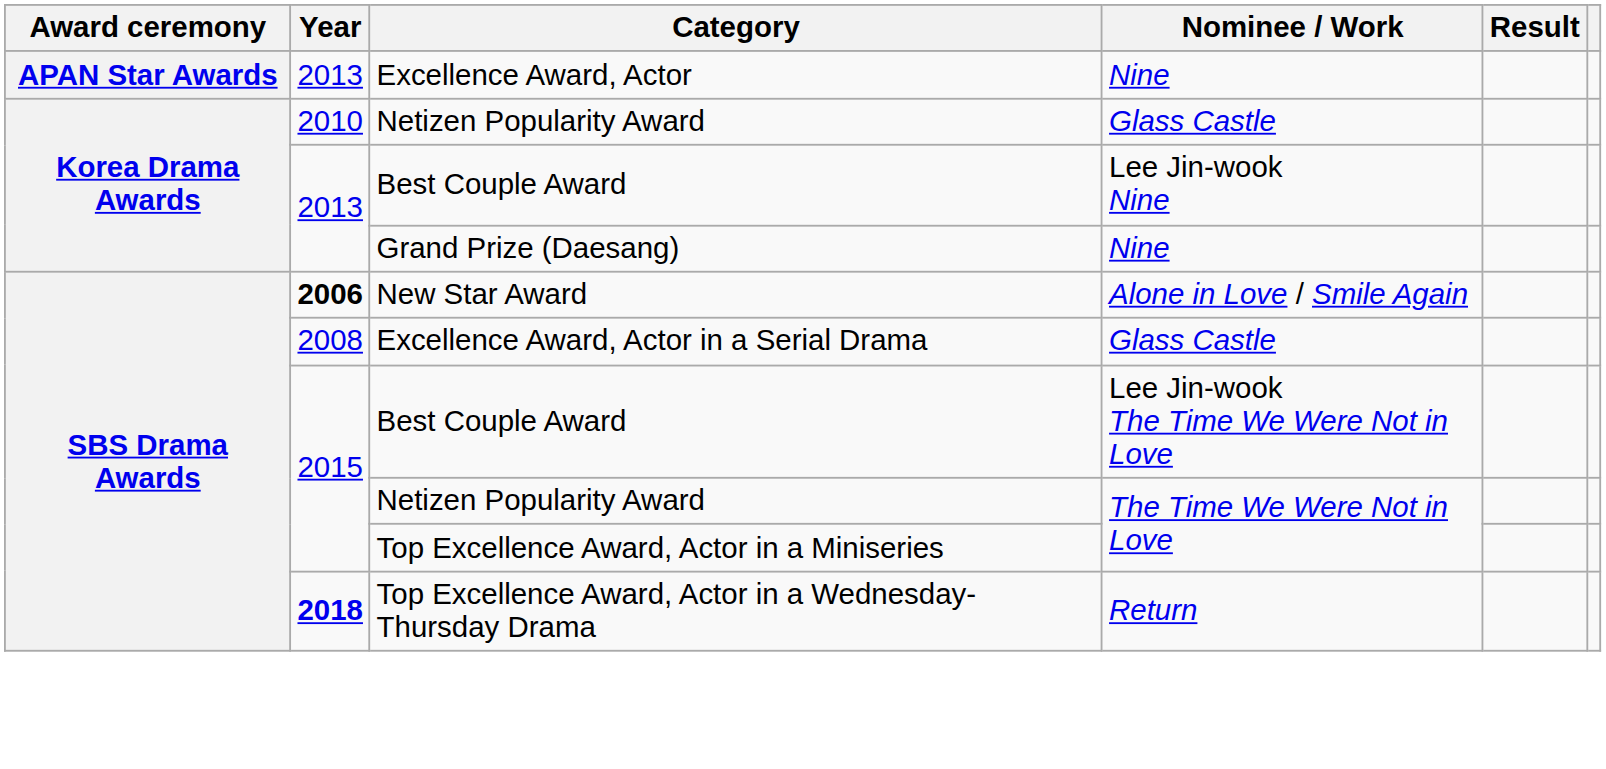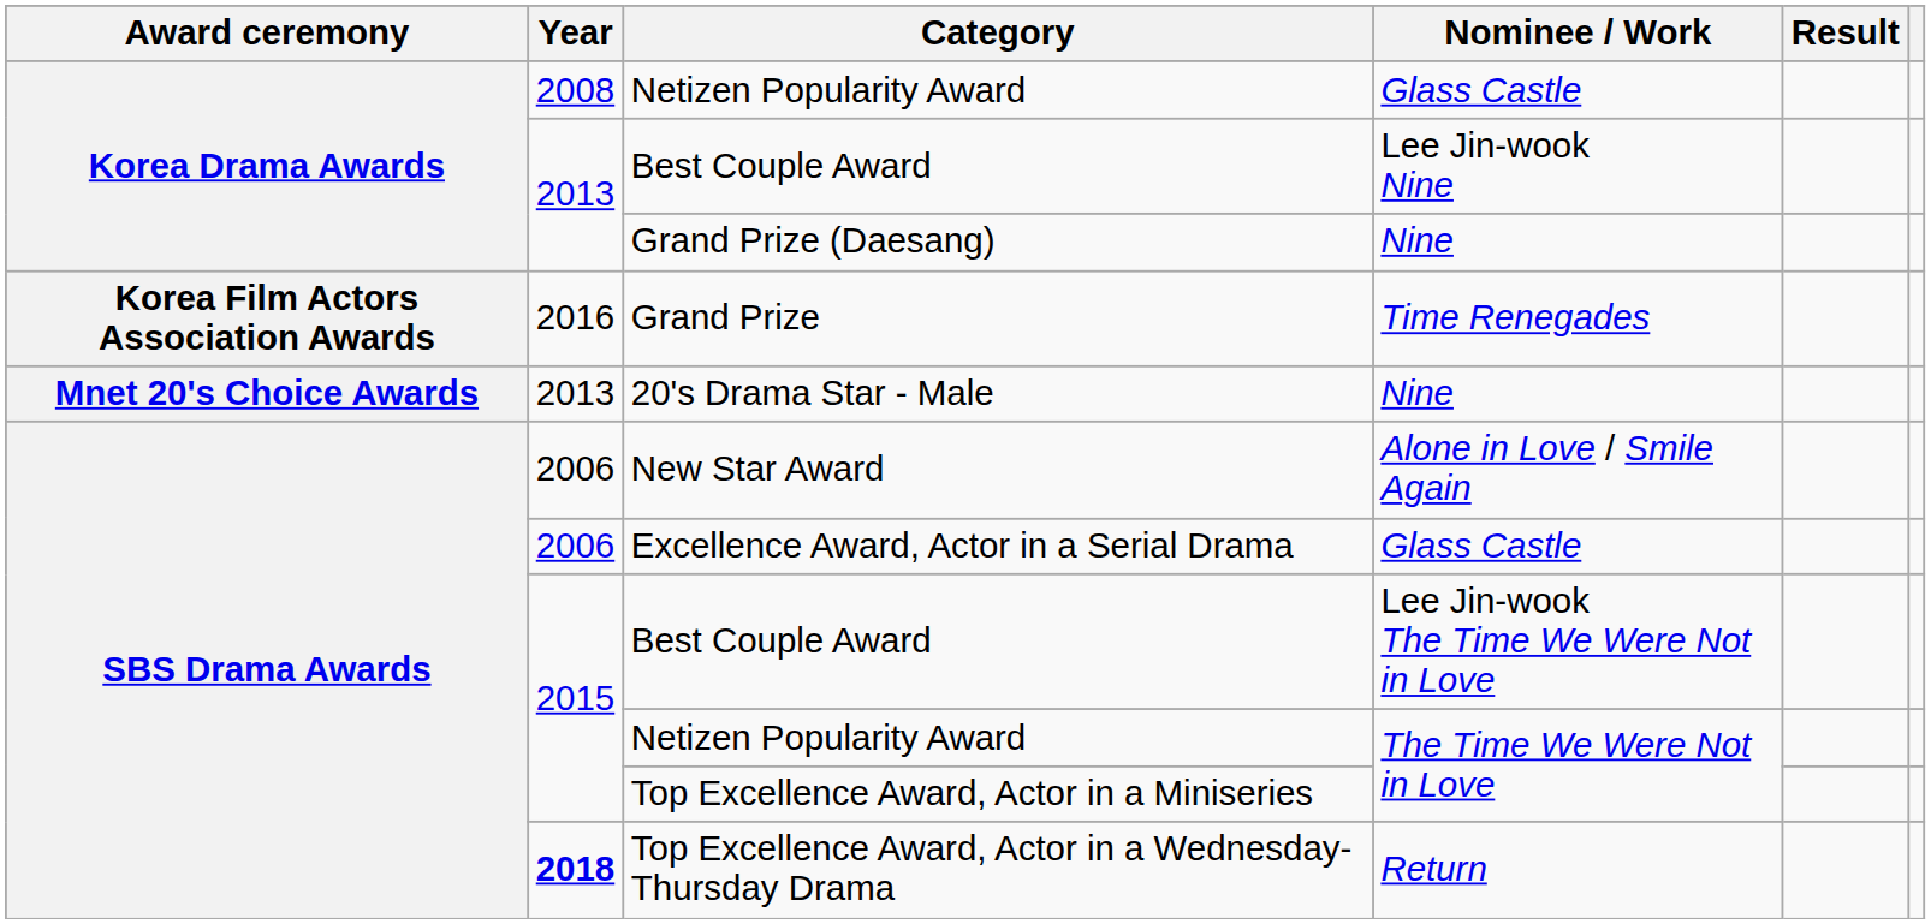 <table class="wikitable plainrowheaders sortable">
 <tr>
 <th scope="col">Award ceremony</th>
 <th scope="col">Year</th>
 <th scope="col">Category</th>
 <th scope="col">Nominee / Work</th>
 <th scope="col">Result</th>
 <th scope="col" class="unsortable"></th>
 </tr>
 <tr>
-<th scope="row"><a href='#'>APAN Star Awards</a></th>
-<td style="text-align:center"><a href='#'>2013</a></td>
-<td>Excellence Award, Actor</td>
-<td><em><a href='#'>Nine</a></em></td>
-<td></td>
-<td></td>
-</tr>
-<tr>
 <th scope="row" rowspan="3"><a href='#'>Korea Drama Awards</a></th>
-<td style="text-align:center"><a href='#'>2010</a></td>
+<td style="text-align:center"><a href='#'>2008</a></td>
 <td>Netizen Popularity Award</td>
 <td><em><a href='#'>Glass Castle</a></em></td>
 <td></td>
 <td></td>
 </tr>
 <tr>
 <td style="text-align:center" rowspan="2"><a href='#'>2013</a></td>
 <td>Best Couple Award</td>
 <td>Lee Jin-wook <br><em><a href='#'>Nine</a></em></td>
 <td></td>
 <td></td>
 </tr>
 <tr>
 <td>Grand Prize (Daesang)</td>
 <td><em><a href='#'>Nine</a></em></td>
 <td></td>
 <td></td>
 </tr>
 <tr>
+<th scope="row">Korea Film Actors Association Awards</th>
+<td style="text-align:center">2016</td>
+<td>Grand Prize</td>
+<td><em><a href='#'>Time Renegades</a></em></td>
+<td></td>
+<td style="text-align:center"></td>
+</tr>
+<tr>
+<th scope="row"><a href='#'>Mnet 20's Choice Awards</a></th>
+<td style="text-align:center">2013</td>
+<td>20's Drama Star - Male</td>
+<td><em><a href='#'>Nine</a></em></td>
+<td></td>
+<td style="text-align:center"></td>
+</tr>
+<tr>
 <th scope="row" rowspan="6"><a href='#'>SBS Drama Awards</a></th>
-<td style="text-align:center"><strong>2006</strong></td>
+<td style="text-align:center">2006</td>
 <td>New Star Award</td>
 <td><em><a href='#'>Alone in Love</a></em> / <em><a href='#'>Smile Again</a></em></td>
 <td></td>
 <td style="text-align:center"></td>
 </tr>
 <tr>
-<td style="text-align:center"><a href='#'>2008</a></td>
+<td style="text-align:center"><a href='#'>2006</a></td>
 <td>Excellence Award, Actor in a Serial Drama</td>
 <td><em><a href='#'>Glass Castle</a></em></td>
 <td></td>
 <td></td>
 </tr>
 <tr>
 <td style="text-align:center" rowspan="3"><a href='#'>2015</a></td>
 <td>Best Couple Award</td>
 <td>Lee Jin-wook <br><em><a href='#'>The Time We Were Not in Love</a></em></td>
 <td></td>
 <td></td>
 </tr>
 <tr>
 <td>Netizen Popularity Award</td>
 <td rowspan="2"><em><a href='#'>The Time We Were Not in Love</a></em></td>
 <td></td>
 <td></td>
 </tr>
 <tr>
 <td>Top Excellence Award, Actor in a Miniseries</td>
 <td></td>
 <td></td>
 </tr>
 <tr>
 <td style="text-align:center"><strong><a href='#'>2018</a></strong></td>
 <td>Top Excellence Award, Actor in a Wednesday-Thursday Drama</td>
 <td><em><a href='#'>Return</a></em></td>
 <td></td>
 <td style="text-align:center"></td>
 </tr>
 </table>
